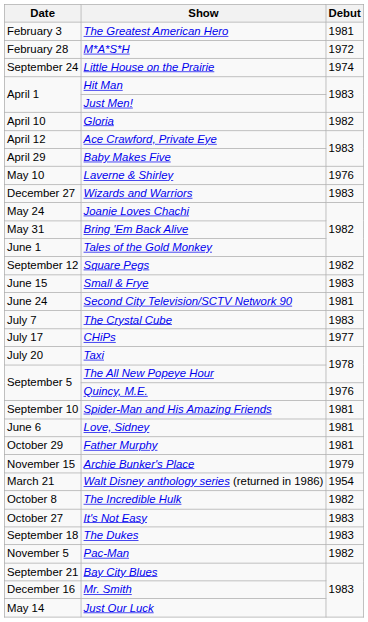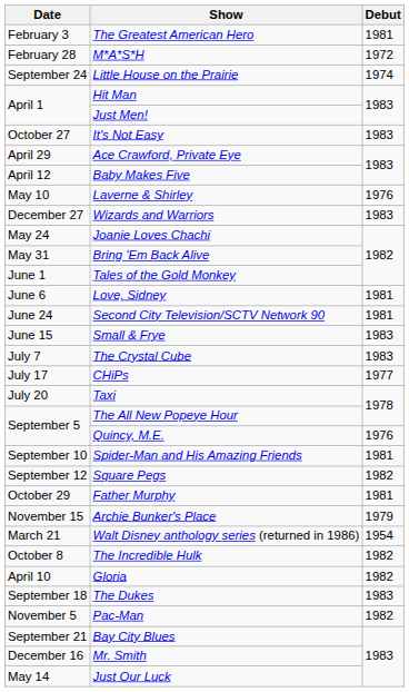 <table class="wikitable">
 <tr>
 <th>Date</th>
 <th>Show</th>
 <th>Debut</th>
 </tr>
 <tr>
 <td>February 3</td>
 <td><em><a href='#'>The Greatest American Hero</a></em></td>
 <td>1981</td>
 </tr>
 <tr>
 <td>February 28</td>
 <td><em><a href='#'>M*A*S*H</a></em></td>
 <td>1972</td>
 </tr>
 <tr>
 <td>September 24</td>
 <td><em><a href='#'>Little House on the Prairie</a></em></td>
 <td>1974</td>
 </tr>
 <tr>
 <td rowspan="2">April 1</td>
 <td><em><a href='#'>Hit Man</a></em></td>
 <td rowspan="2">1983</td>
 </tr>
 <tr>
 <td><em><a href='#'>Just Men!</a></em></td>
 </tr>
 <tr>
-<td>April 10</td>
-<td><em><a href='#'>Gloria</a></em></td>
-<td>1982</td>
+<td>October 27</td>
+<td><em><a href='#'>It's Not Easy</a></em></td>
+<td>1983</td>
 </tr>
 <tr>
-<td>April 12</td>
+<td>April 29</td>
 <td><em><a href='#'>Ace Crawford, Private Eye</a></em></td>
 <td rowspan="2">1983</td>
 </tr>
 <tr>
-<td>April 29</td>
+<td>April 12</td>
 <td><em><a href='#'>Baby Makes Five</a></em></td>
 </tr>
 <tr>
 <td>May 10</td>
 <td><em><a href='#'>Laverne & Shirley</a></em></td>
 <td>1976</td>
 </tr>
 <tr>
 <td>December 27</td>
 <td><em><a href='#'>Wizards and Warriors</a></em></td>
 <td>1983</td>
 </tr>
 <tr>
 <td>May 24</td>
 <td><em><a href='#'>Joanie Loves Chachi</a></em></td>
 <td rowspan="3">1982</td>
 </tr>
 <tr>
 <td>May 31</td>
 <td><em><a href='#'>Bring 'Em Back Alive</a></em></td>
 </tr>
 <tr>
 <td>June 1</td>
 <td><em><a href='#'>Tales of the Gold Monkey</a></em></td>
 </tr>
 <tr>
-<td>September 12</td>
-<td><em><a href='#'>Square Pegs</a></em></td>
-<td>1982</td>
+<td>June 6</td>
+<td><em><a href='#'>Love, Sidney</a></em></td>
+<td>1981</td>
+</tr>
+<tr>
+<td>June 24</td>
+<td><em><a href='#'>Second City Television/SCTV Network 90</a></em></td>
+<td>1981</td>
 </tr>
 <tr>
 <td>June 15</td>
 <td><em><a href='#'>Small & Frye</a></em></td>
 <td>1983</td>
-</tr>
-<tr>
-<td>June 24</td>
-<td><em><a href='#'>Second City Television/SCTV Network 90</a></em></td>
-<td>1981</td>
 </tr>
 <tr>
 <td>July 7</td>
 <td><em><a href='#'>The Crystal Cube</a></em></td>
 <td>1983</td>
 </tr>
 <tr>
 <td>July 17</td>
 <td><em><a href='#'>CHiPs</a></em></td>
 <td>1977</td>
 </tr>
 <tr>
 <td>July 20</td>
 <td><em><a href='#'>Taxi</a></em></td>
 <td rowspan="2">1978</td>
 </tr>
 <tr>
 <td rowspan="2">September 5</td>
 <td><em><a href='#'>The All New Popeye Hour</a></em></td>
 </tr>
 <tr>
 <td><em><a href='#'>Quincy, M.E.</a></em></td>
 <td>1976</td>
 </tr>
 <tr>
 <td>September 10</td>
 <td><em><a href='#'>Spider-Man and His Amazing Friends</a></em></td>
 <td>1981</td>
 </tr>
 <tr>
-<td>June 6</td>
-<td><em><a href='#'>Love, Sidney</a></em></td>
-<td>1981</td>
+<td>September 12</td>
+<td><em><a href='#'>Square Pegs</a></em></td>
+<td>1982</td>
 </tr>
 <tr>
 <td>October 29</td>
 <td><em><a href='#'>Father Murphy</a></em></td>
 <td>1981</td>
 </tr>
 <tr>
 <td>November 15</td>
 <td><em><a href='#'>Archie Bunker's Place</a></em></td>
 <td>1979</td>
 </tr>
 <tr>
 <td>March 21</td>
 <td><em><a href='#'>Walt Disney anthology series</a></em> (returned in 1986)</td>
 <td>1954</td>
 </tr>
 <tr>
 <td>October 8</td>
 <td><em><a href='#'>The Incredible Hulk</a></em></td>
 <td>1982</td>
 </tr>
 <tr>
-<td>October 27</td>
-<td><em><a href='#'>It's Not Easy</a></em></td>
-<td>1983</td>
+<td>April 10</td>
+<td><em><a href='#'>Gloria</a></em></td>
+<td>1982</td>
 </tr>
 <tr>
 <td>September 18</td>
 <td><em><a href='#'>The Dukes</a></em></td>
 <td>1983</td>
 </tr>
 <tr>
 <td>November 5</td>
 <td><em><a href='#'>Pac-Man</a></em></td>
 <td>1982</td>
 </tr>
 <tr>
 <td>September 21</td>
 <td><em><a href='#'>Bay City Blues</a></em></td>
 <td rowspan="3">1983</td>
 </tr>
 <tr>
 <td>December 16</td>
 <td><em><a href='#'>Mr. Smith</a></em></td>
 </tr>
 <tr>
 <td>May 14</td>
 <td><em><a href='#'>Just Our Luck</a></em></td>
 </tr>
 </table>
